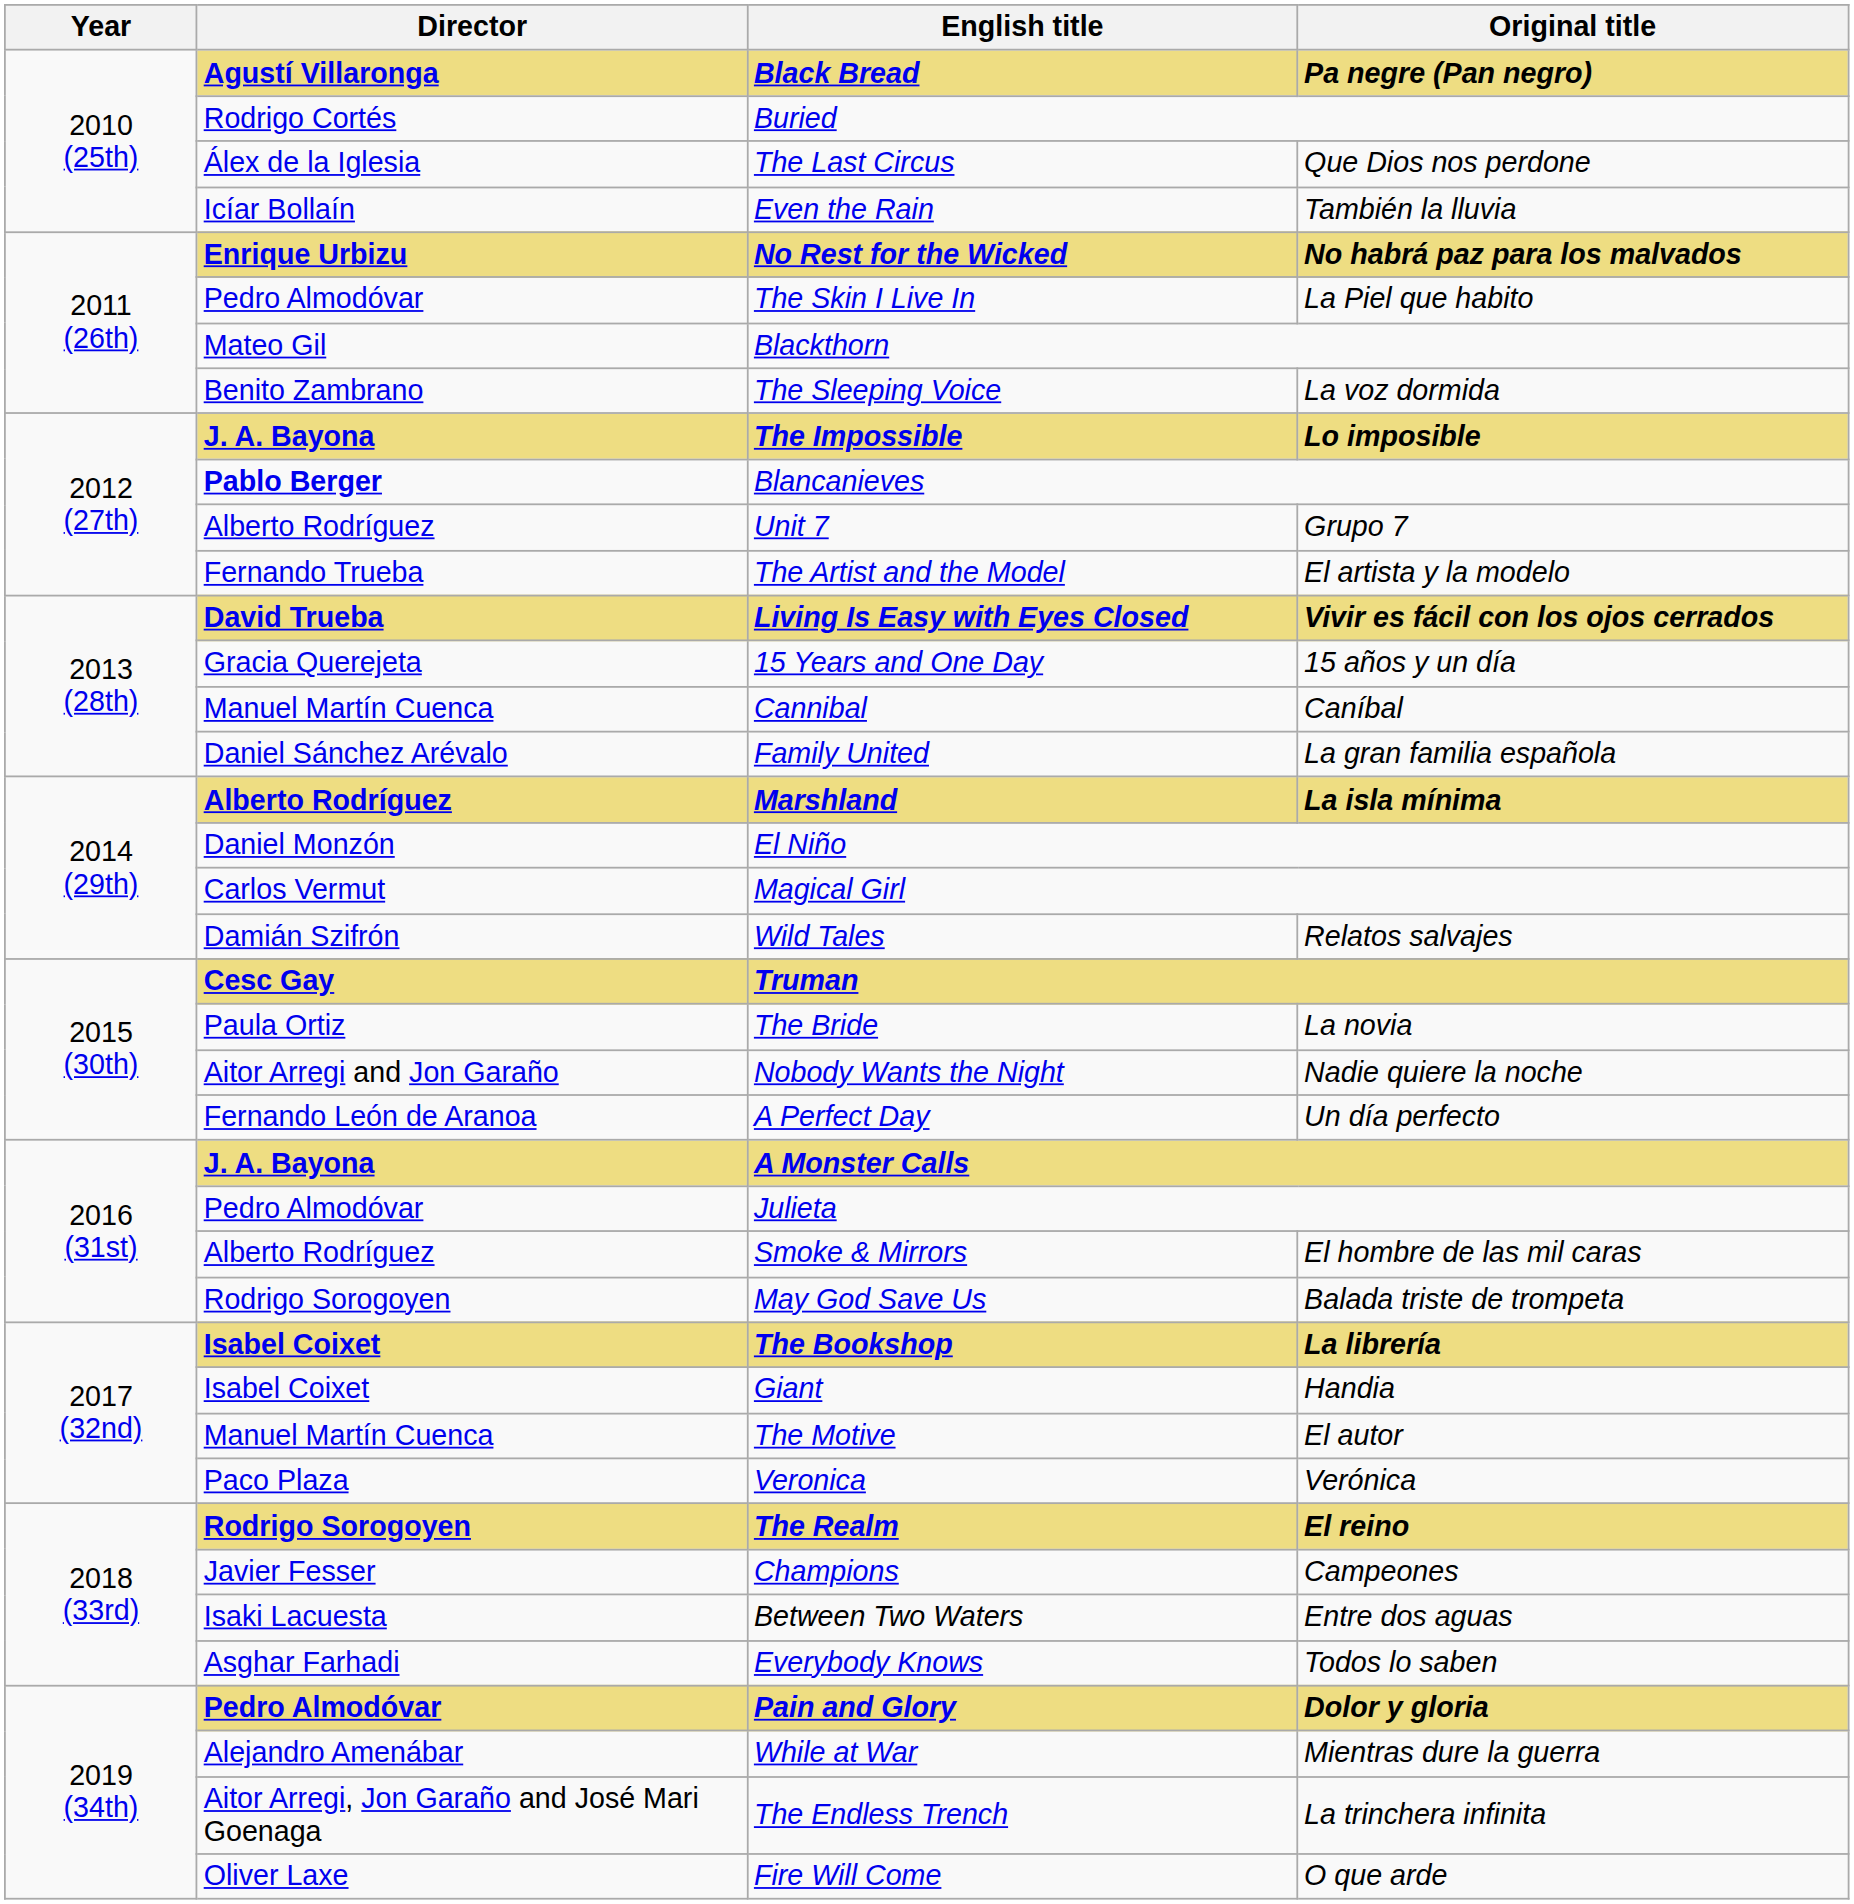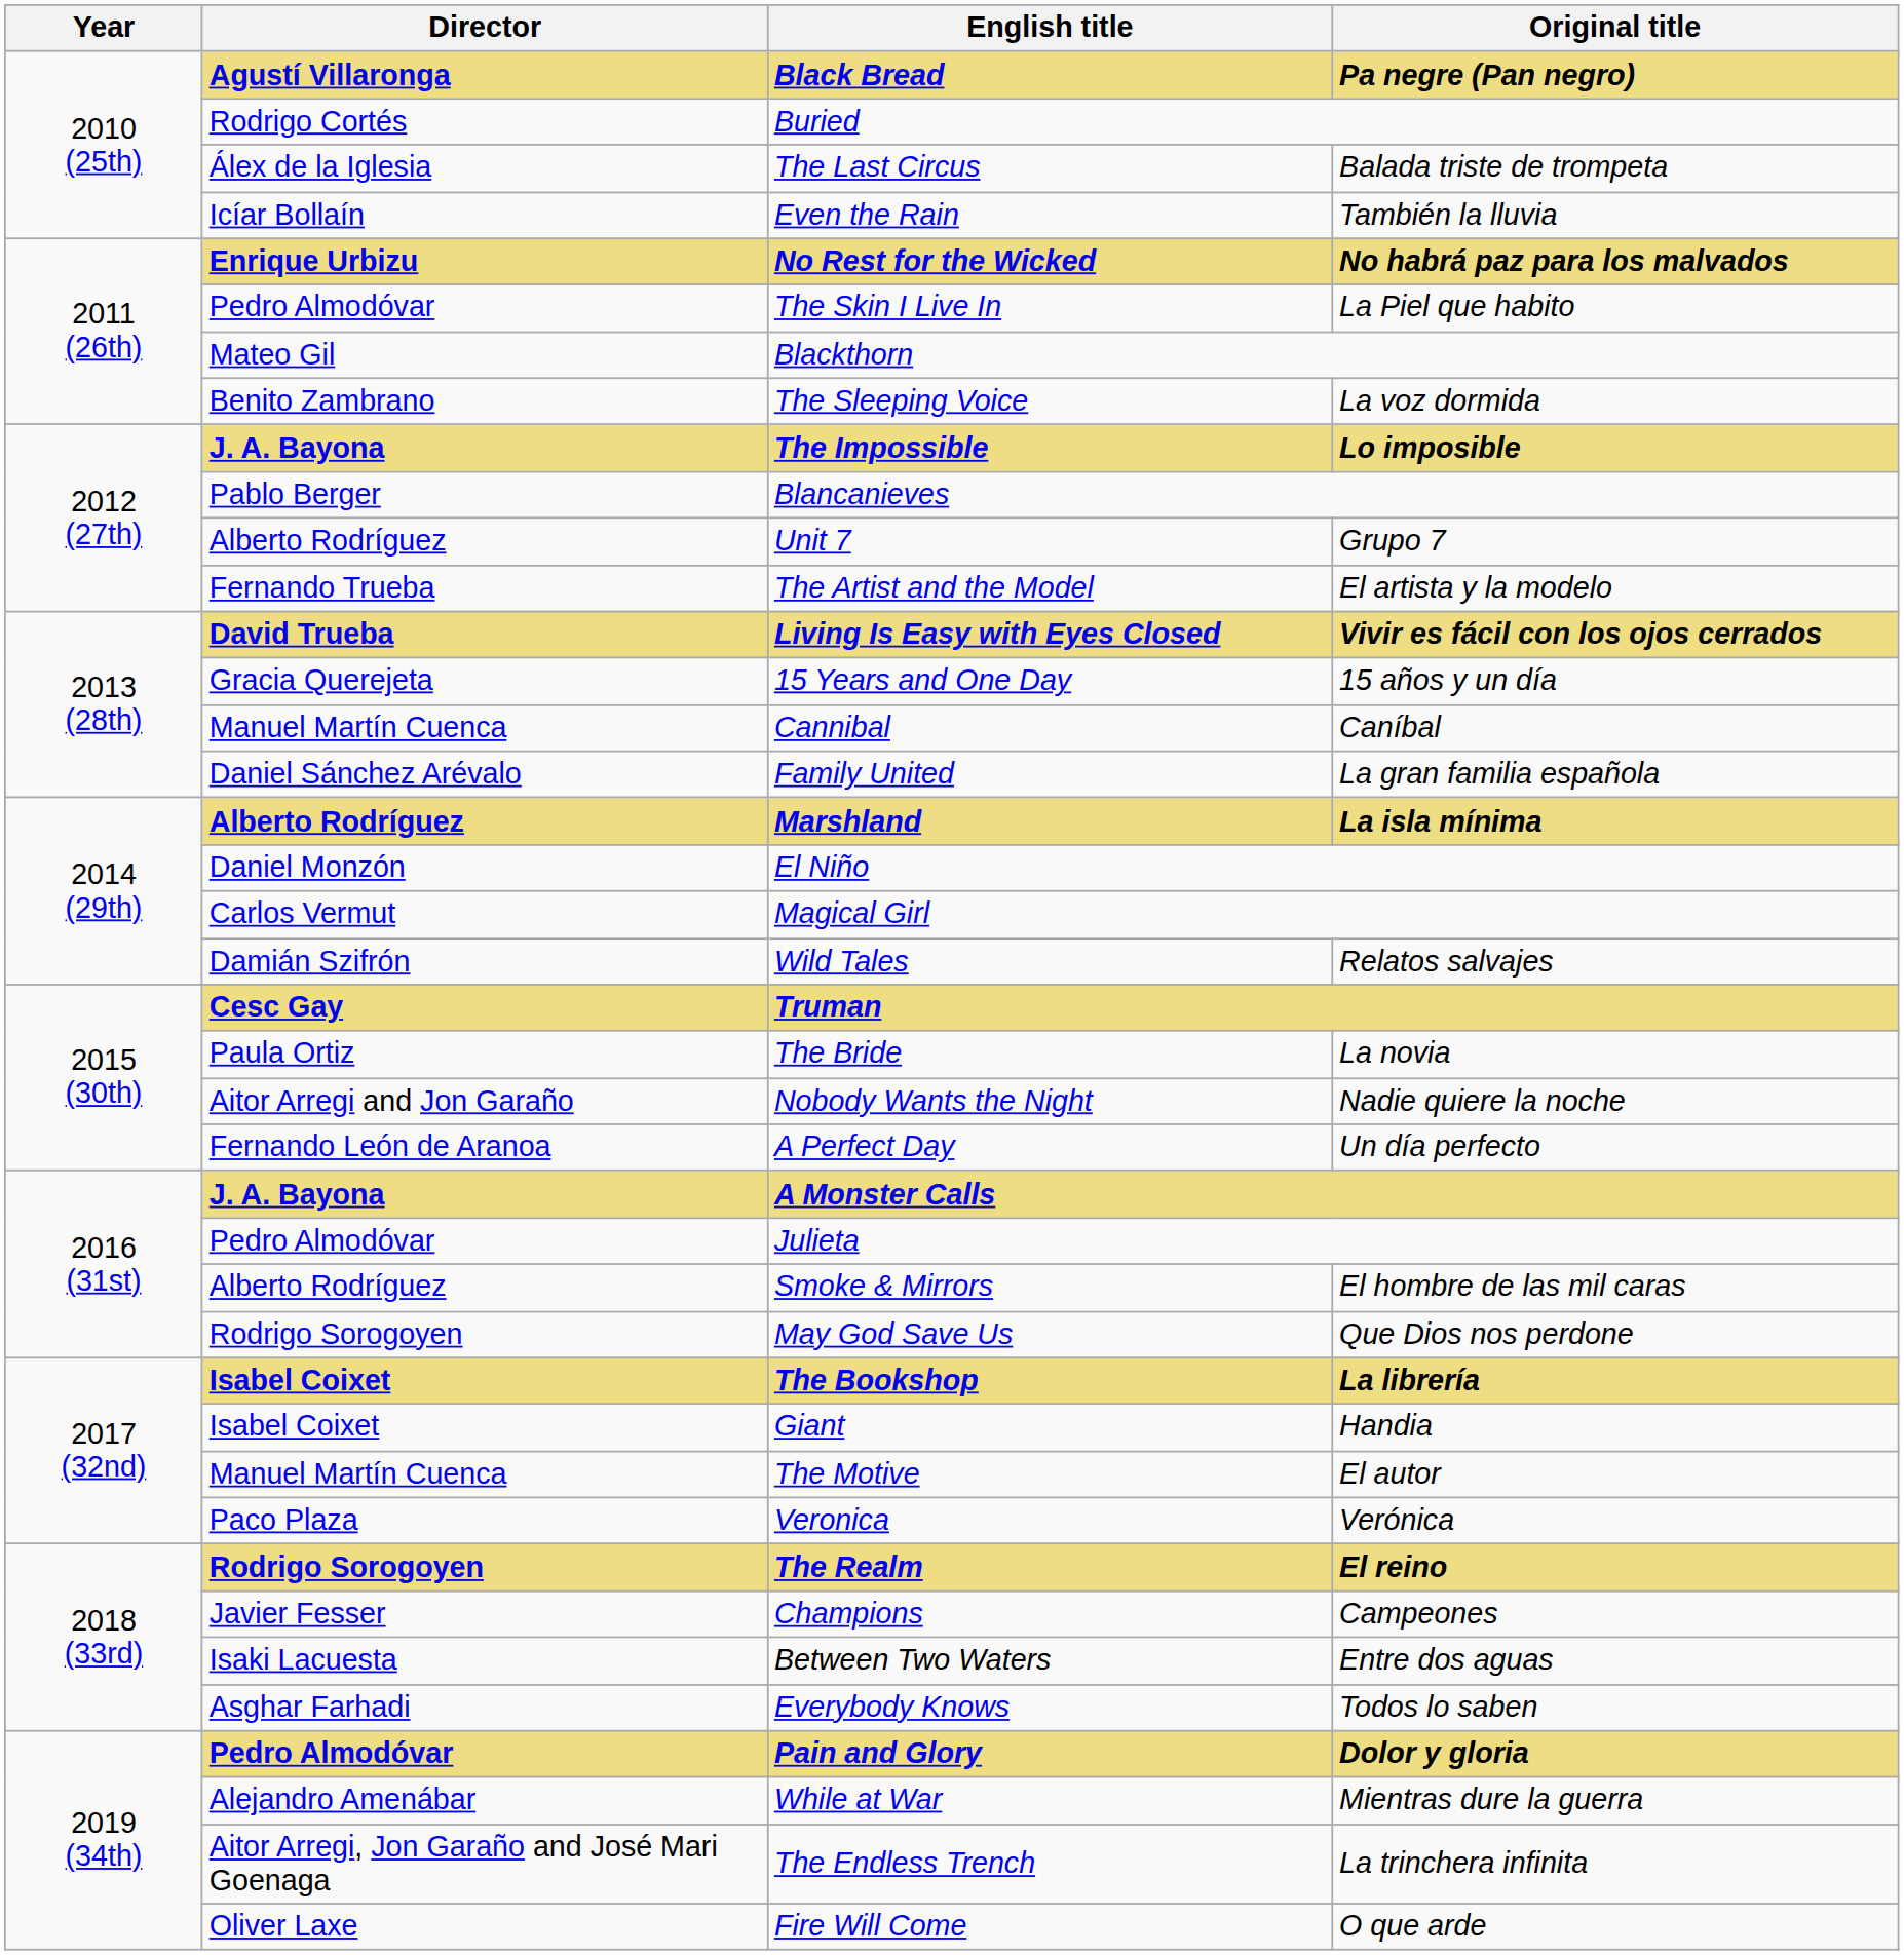 <table class="wikitable">
 <tr>
 <th width="100">Year</th>
 <th width="300">Director</th>
 <th width="300">English title</th>
 <th width="300">Original title</th>
 </tr>
 <tr>
 <td rowspan="4" style="text-align:center;">2010<br><a href='#'>(25th)</a></td>
 <td style="background:#eedd82;"><strong><a href='#'>Agustí Villaronga</a></strong></td>
 <td style="background:#eedd82;"><strong><em><a href='#'>Black Bread</a></em></strong></td>
 <td style="background:#eedd82;"><strong><em>Pa negre (Pan negro)</em></strong></td>
 </tr>
 <tr>
 <td><a href='#'>Rodrigo Cortés</a></td>
 <td colspan="2"><em><a href='#'>Buried</a></em></td>
 </tr>
 <tr>
 <td><a href='#'>Álex de la Iglesia</a></td>
 <td><em><a href='#'>The Last Circus</a></em></td>
-<td><em>Que Dios nos perdone</em></td>
+<td><em>Balada triste de trompeta</em></td>
 </tr>
 <tr>
 <td><a href='#'>Icíar Bollaín</a></td>
 <td><em><a href='#'>Even the Rain</a></em></td>
 <td><em>También la lluvia</em></td>
 </tr>
 <tr>
 <td rowspan="4" style="text-align:center;">2011<br><a href='#'>(26th)</a></td>
 <td style="background:#eedd82;"><strong><a href='#'>Enrique Urbizu</a></strong></td>
 <td style="background:#eedd82;"><strong><em><a href='#'>No Rest for the Wicked</a></em></strong></td>
 <td style="background:#eedd82;"><strong><em>No habrá paz para los malvados</em></strong></td>
 </tr>
 <tr>
 <td><a href='#'>Pedro Almodóvar</a></td>
 <td><em><a href='#'>The Skin I Live In</a></em></td>
 <td><em>La Piel que habito</em></td>
 </tr>
 <tr>
 <td><a href='#'>Mateo Gil</a></td>
 <td colspan="2"><em><a href='#'>Blackthorn</a></em></td>
 </tr>
 <tr>
 <td><a href='#'>Benito Zambrano</a></td>
 <td><em><a href='#'>The Sleeping Voice</a></em></td>
 <td><em>La voz dormida</em></td>
 </tr>
 <tr>
 <td rowspan="4" style="text-align:center;">2012<br><a href='#'>(27th)</a></td>
 <td style="background:#eedd82;"><strong><a href='#'>J. A. Bayona</a></strong></td>
 <td style="background:#eedd82;"><strong><em><a href='#'>The Impossible</a></em></strong></td>
 <td style="background:#eedd82;"><strong><em>Lo imposible</em></strong></td>
 </tr>
 <tr>
-<td><strong><a href='#'>Pablo Berger</a></strong></td>
+<td><a href='#'>Pablo Berger</a></td>
 <td colspan="2"><em><a href='#'>Blancanieves</a></em></td>
 </tr>
 <tr>
 <td><a href='#'>Alberto Rodríguez</a></td>
 <td><em><a href='#'>Unit 7</a></em></td>
 <td><em>Grupo 7</em></td>
 </tr>
 <tr>
 <td><a href='#'>Fernando Trueba</a></td>
 <td><em><a href='#'>The Artist and the Model</a></em></td>
 <td><em>El artista y la modelo</em></td>
 </tr>
 <tr>
 <td rowspan="4" style="text-align:center;">2013<br><a href='#'>(28th)</a></td>
 <td style="background:#eedd82;"><strong><a href='#'>David Trueba</a></strong></td>
 <td style="background:#eedd82;"><strong><em><a href='#'>Living Is Easy with Eyes Closed</a></em></strong></td>
 <td style="background:#eedd82;"><strong><em>Vivir es fácil con los ojos cerrados</em></strong></td>
 </tr>
 <tr>
 <td><a href='#'>Gracia Querejeta</a></td>
 <td><em><a href='#'>15 Years and One Day</a></em></td>
 <td><em>15 años y un día</em></td>
 </tr>
 <tr>
 <td><a href='#'>Manuel Martín Cuenca</a></td>
 <td><em><a href='#'>Cannibal</a></em></td>
 <td><em>Caníbal</em></td>
 </tr>
 <tr>
 <td><a href='#'>Daniel Sánchez Arévalo</a></td>
 <td><em><a href='#'>Family United</a></em></td>
 <td><em>La gran familia española</em></td>
 </tr>
 <tr>
 <td rowspan="4" style="text-align:center;">2014<br><a href='#'>(29th)</a></td>
 <td style="background:#eedd82;"><strong><a href='#'>Alberto Rodríguez</a></strong></td>
 <td style="background:#eedd82;"><strong><em><a href='#'>Marshland</a></em></strong></td>
 <td style="background:#eedd82;"><strong><em>La isla mínima</em></strong></td>
 </tr>
 <tr>
 <td><a href='#'>Daniel Monzón</a></td>
 <td colspan=2><em><a href='#'>El Niño</a></em></td>
 </tr>
 <tr>
 <td><a href='#'>Carlos Vermut</a></td>
 <td colspan=2><em><a href='#'>Magical Girl</a></em></td>
 </tr>
 <tr>
 <td><a href='#'>Damián Szifrón</a></td>
 <td><em><a href='#'>Wild Tales</a></em></td>
 <td><em>Relatos salvajes</em></td>
 </tr>
 <tr>
 <td rowspan="4" style="text-align:center;">2015<br><a href='#'>(30th)</a></td>
 <td style="background:#eedd82;"><strong><a href='#'>Cesc Gay</a></strong></td>
 <td style="background:#eedd82;" colspan=2><strong><em><a href='#'>Truman</a></em></strong></td>
 </tr>
 <tr>
 <td><a href='#'>Paula Ortiz</a></td>
 <td><em><a href='#'>The Bride</a></em></td>
 <td><em>La novia</em></td>
 </tr>
 <tr>
 <td><a href='#'>Aitor Arregi</a> and <a href='#'>Jon Garaño</a></td>
 <td><em><a href='#'>Nobody Wants the Night</a></em></td>
 <td><em>Nadie quiere la noche</em></td>
 </tr>
 <tr>
 <td><a href='#'>Fernando León de Aranoa</a></td>
 <td><em><a href='#'>A Perfect Day</a></em></td>
 <td><em>Un día perfecto</em></td>
 </tr>
 <tr>
 <td rowspan="4" style="text-align:center;">2016<br><a href='#'>(31st)</a></td>
 <td style="background:#eedd82;"><strong><a href='#'>J. A. Bayona</a></strong></td>
 <td style="background:#eedd82;" colspan=2><strong><em><a href='#'>A Monster Calls</a></em></strong></td>
 </tr>
 <tr>
 <td><a href='#'>Pedro Almodóvar</a></td>
 <td colspan=2><em><a href='#'>Julieta</a></em></td>
 </tr>
 <tr>
 <td><a href='#'>Alberto Rodríguez</a></td>
 <td><em><a href='#'>Smoke & Mirrors</a></em></td>
 <td><em>El hombre de las mil caras</em></td>
 </tr>
 <tr>
 <td><a href='#'>Rodrigo Sorogoyen</a></td>
 <td><em><a href='#'>May God Save Us</a></em></td>
-<td><em>Balada triste de trompeta</em></td>
+<td><em>Que Dios nos perdone</em></td>
 </tr>
 <tr>
 <td rowspan="4" style="text-align:center;">2017<br><a href='#'>(32nd)</a><br></td>
 <td style="background:#eedd82;"><strong><a href='#'>Isabel Coixet</a></strong></td>
 <td style="background:#eedd82;"><strong><em><a href='#'>The Bookshop</a></em></strong></td>
 <td style="background:#eedd82;"><strong><em>La librería</em></strong></td>
 </tr>
 <tr>
 <td><a href='#'>Isabel Coixet</a></td>
 <td><em><a href='#'>Giant</a></em></td>
 <td><em>Handia</em></td>
 </tr>
 <tr>
 <td><a href='#'>Manuel Martín Cuenca</a></td>
 <td><em><a href='#'>The Motive</a></em></td>
 <td><em>El autor</em></td>
 </tr>
 <tr>
 <td><a href='#'>Paco Plaza</a></td>
 <td><em><a href='#'>Veronica</a></em></td>
 <td><em>Verónica</em></td>
 </tr>
 <tr>
 <td rowspan="4" style="text-align:center;">2018<br><a href='#'>(33rd)</a><br></td>
 <td style="background:#eedd82;"><strong><a href='#'>Rodrigo Sorogoyen</a></strong></td>
 <td style="background:#eedd82;"><strong><em><a href='#'>The Realm</a></em></strong></td>
 <td style="background:#eedd82;"><strong><em>El reino</em></strong></td>
 </tr>
 <tr>
 <td><a href='#'>Javier Fesser</a></td>
 <td><em><a href='#'>Champions</a></em></td>
 <td><em>Campeones</em></td>
 </tr>
 <tr>
 <td><a href='#'>Isaki Lacuesta</a></td>
 <td><em>Between Two Waters</em></td>
 <td><em>Entre dos aguas</em></td>
 </tr>
 <tr>
 <td><a href='#'>Asghar Farhadi</a></td>
 <td><em><a href='#'>Everybody Knows</a></em></td>
 <td><em>Todos lo saben</em></td>
 </tr>
 <tr>
 <td rowspan="4" style="text-align:center;">2019<br><a href='#'>(34th)</a><br></td>
 <td style="background:#eedd82;"><strong><a href='#'>Pedro Almodóvar</a></strong></td>
 <td style="background:#eedd82;"><strong><em><a href='#'>Pain and Glory</a></em></strong></td>
 <td style="background:#eedd82;"><strong><em>Dolor y gloria</em></strong></td>
 </tr>
 <tr>
 <td><a href='#'>Alejandro Amenábar</a></td>
 <td><em><a href='#'>While at War</a></em></td>
 <td><em>Mientras dure la guerra</em></td>
 </tr>
 <tr>
 <td><a href='#'>Aitor Arregi</a>, <a href='#'>Jon Garaño</a> and José Mari Goenaga</td>
 <td><em><a href='#'>The Endless Trench</a></em></td>
 <td><em>La trinchera infinita</em></td>
 </tr>
 <tr>
 <td><a href='#'>Oliver Laxe</a></td>
 <td><em><a href='#'>Fire Will Come</a></em></td>
 <td><em>O que arde</em></td>
 </tr>
 </table>
